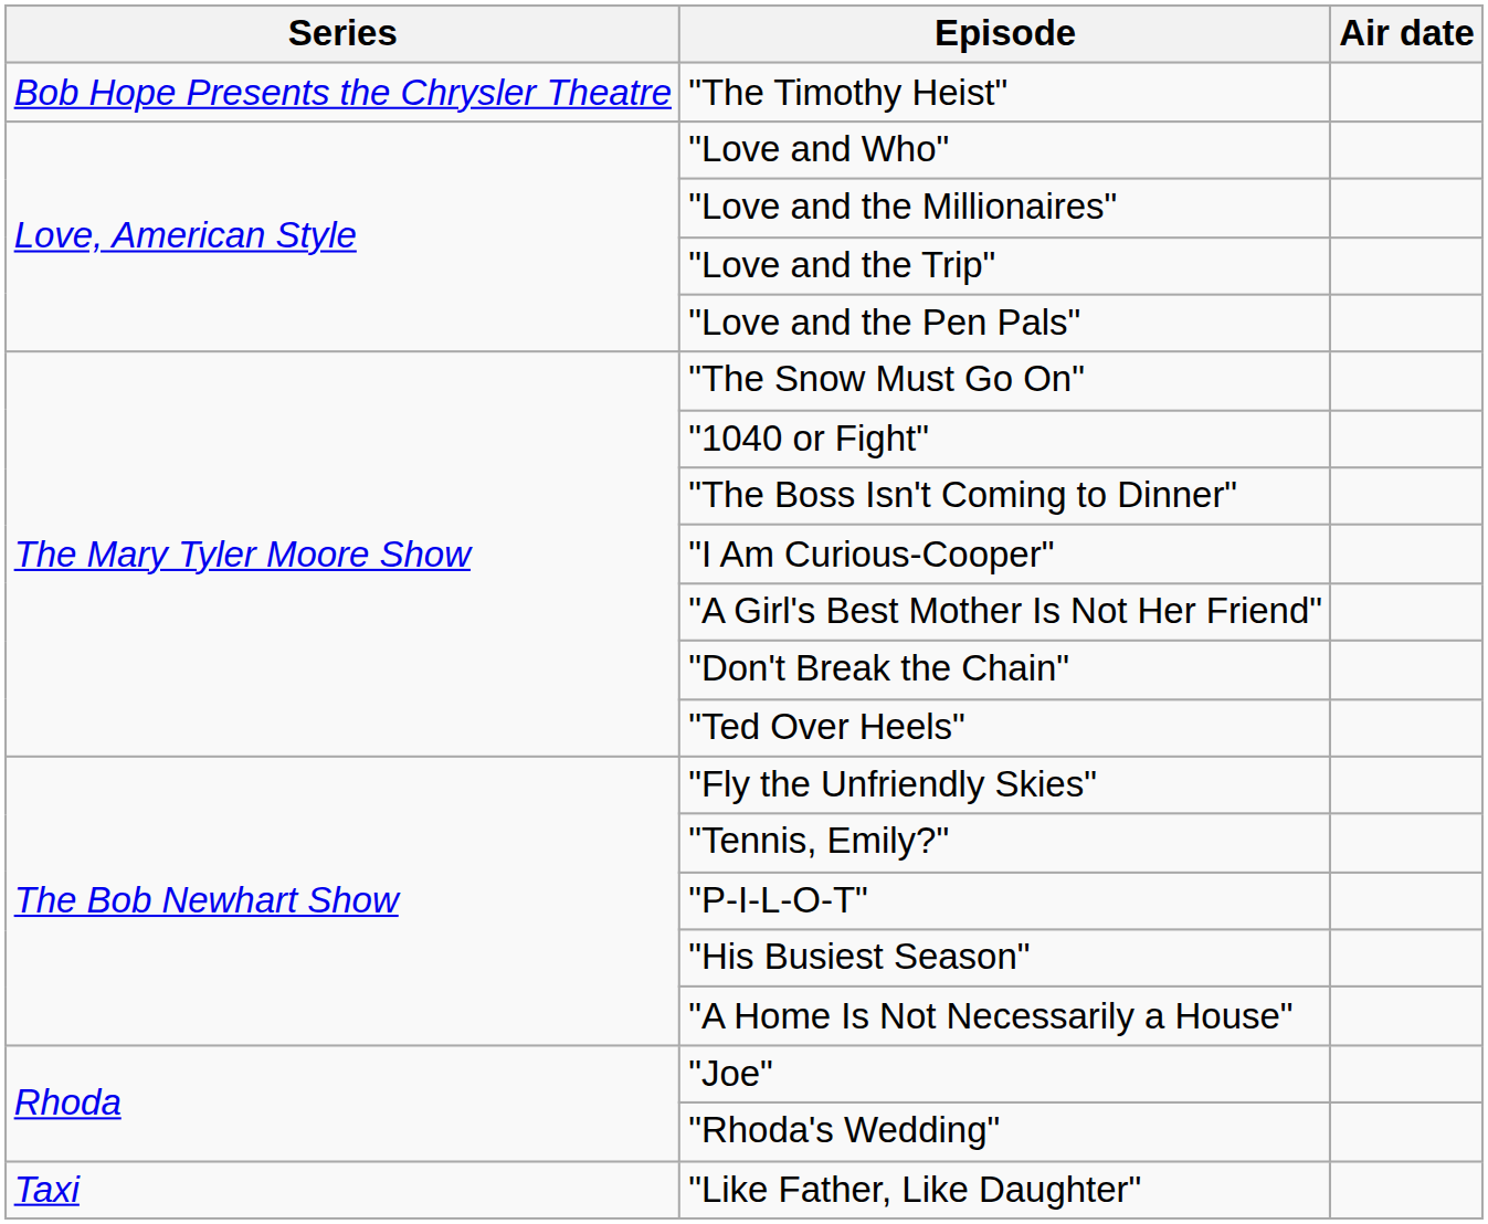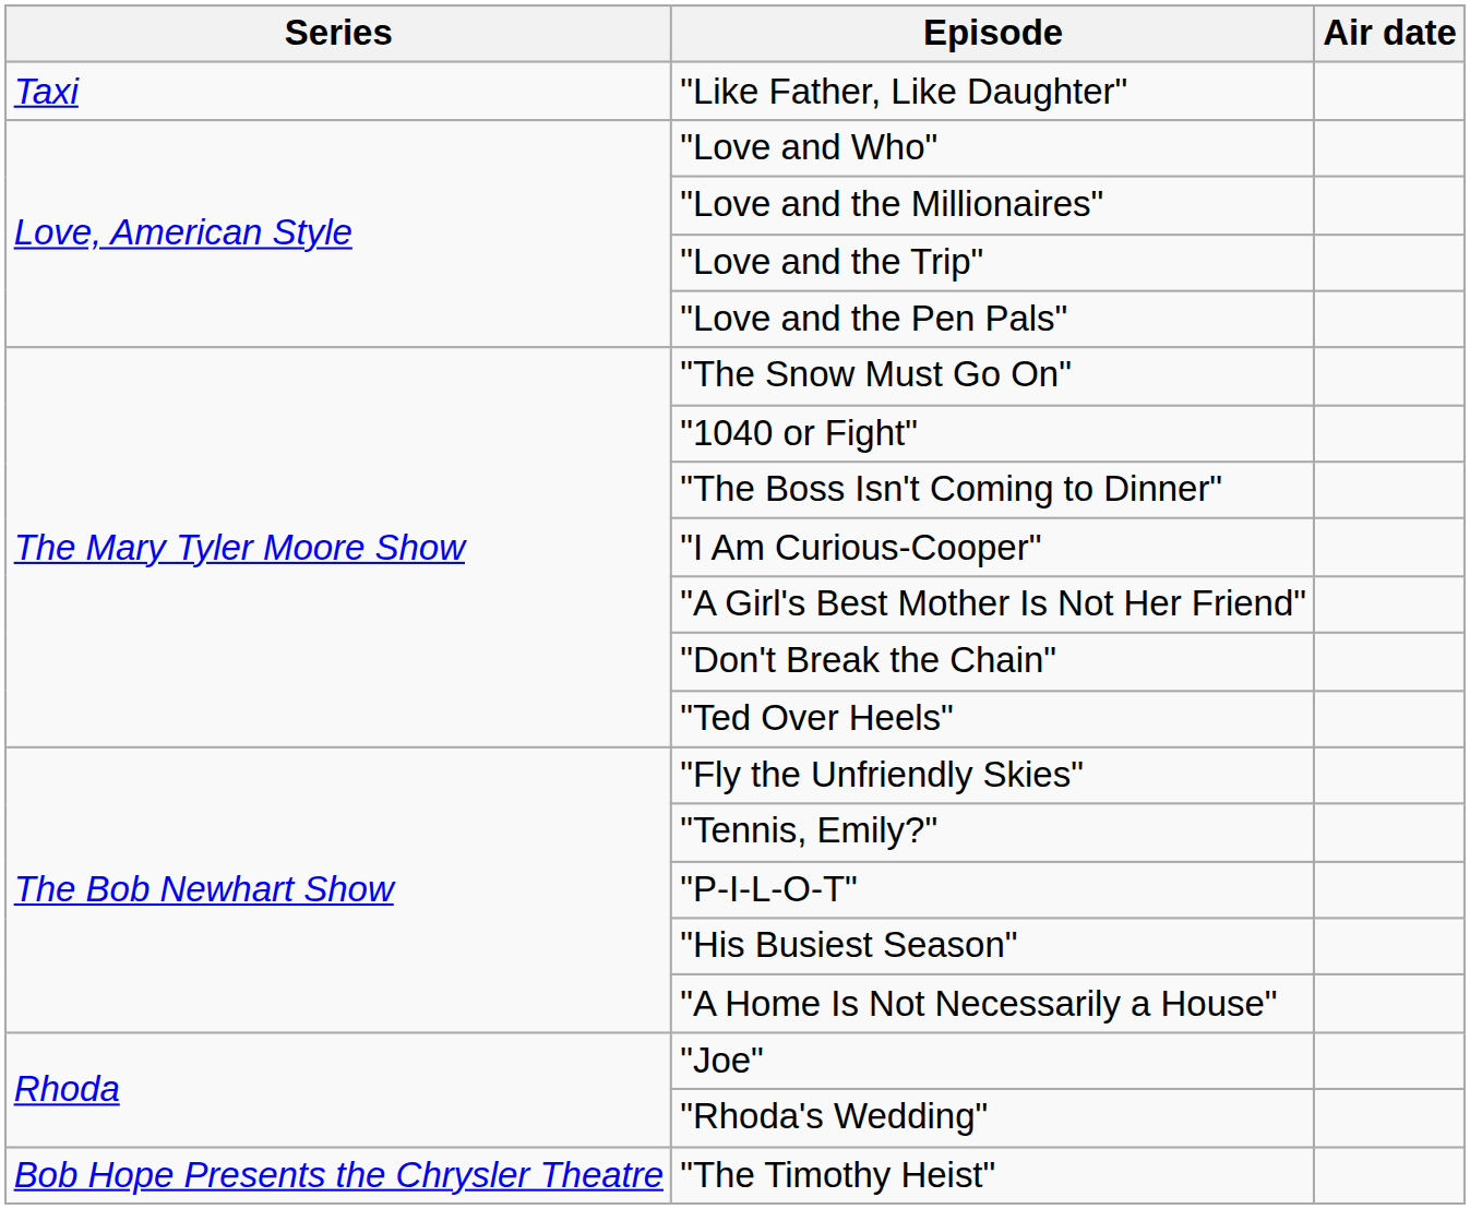 <table class="wikitable">
 <tr>
 <th>Series</th>
 <th>Episode</th>
 <th>Air date</th>
 </tr>
 <tr>
-<td><em><a href='#'>Bob Hope Presents the Chrysler Theatre</a></em></td>
-<td>"The Timothy Heist"</td>
+<td><em><a href='#'>Taxi</a></em></td>
+<td>"Like Father, Like Daughter"</td>
 <td></td>
 </tr>
 <tr>
 <td rowspan="4"><em><a href='#'>Love, American Style</a></em></td>
 <td>"Love and Who"</td>
 <td></td>
 </tr>
 <tr>
 <td>"Love and the Millionaires"</td>
 <td></td>
 </tr>
 <tr>
 <td>"Love and the Trip"</td>
 <td></td>
 </tr>
 <tr>
 <td>"Love and the Pen Pals"</td>
 <td></td>
 </tr>
 <tr>
 <td rowspan="7"><em><a href='#'>The Mary Tyler Moore Show</a></em></td>
 <td>"The Snow Must Go On"</td>
 <td></td>
 </tr>
 <tr>
 <td>"1040 or Fight"</td>
 <td></td>
 </tr>
 <tr>
 <td>"The Boss Isn't Coming to Dinner"</td>
 <td></td>
 </tr>
 <tr>
 <td>"I Am Curious-Cooper"</td>
 <td></td>
 </tr>
 <tr>
 <td>"A Girl's Best Mother Is Not Her Friend"</td>
 <td></td>
 </tr>
 <tr>
 <td>"Don't Break the Chain"</td>
 <td></td>
 </tr>
 <tr>
 <td>"Ted Over Heels"</td>
 <td></td>
 </tr>
 <tr>
 <td rowspan="5"><em><a href='#'>The Bob Newhart Show</a></em></td>
 <td>"Fly the Unfriendly Skies"</td>
 <td></td>
 </tr>
 <tr>
 <td>"Tennis, Emily?"</td>
 <td></td>
 </tr>
 <tr>
 <td>"P-I-L-O-T"</td>
 <td></td>
 </tr>
 <tr>
 <td>"His Busiest Season"</td>
 <td></td>
 </tr>
 <tr>
 <td>"A Home Is Not Necessarily a House"</td>
 <td></td>
 </tr>
 <tr>
 <td rowspan="2"><em><a href='#'>Rhoda</a></em></td>
 <td>"Joe"</td>
 <td></td>
 </tr>
 <tr>
 <td>"Rhoda's Wedding"</td>
 <td></td>
 </tr>
 <tr>
-<td><em><a href='#'>Taxi</a></em></td>
-<td>"Like Father, Like Daughter"</td>
+<td><em><a href='#'>Bob Hope Presents the Chrysler Theatre</a></em></td>
+<td>"The Timothy Heist"</td>
 <td></td>
 </tr>
 </table>
